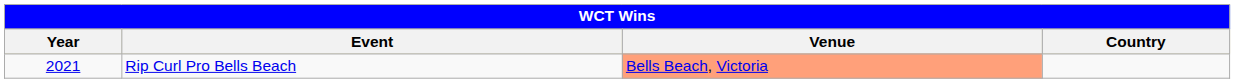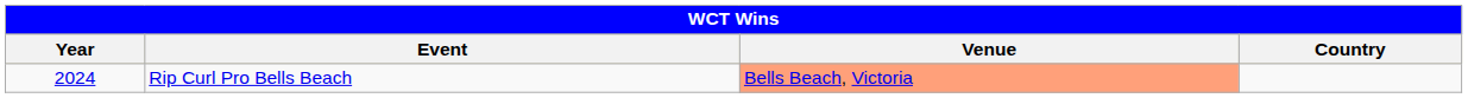 <table class="wikitable" style="width:100%;">
 <tr bgcolor=skyblue>
 <td colspan=4; style="background: blue; color: white" align="center"><strong>WCT Wins</strong></td>
 </tr>
 <tr bgcolor=#bdb76b>
 <th>Year</th>
 <th>Event</th>
 <th>Venue</th>
 <th>Country</th>
 </tr>
 <tr>
-<td style=text-align:center><a href='#'>2021</a></td>
+<td style=text-align:center><a href='#'>2024</a></td>
 <td><a href='#'>Rip Curl Pro Bells Beach</a></td>
 <td style="background: lightsalmon;"><a href='#'>Bells Beach</a>, <a href='#'>Victoria</a></td>
 <td></td>
 </tr>
 </table>
